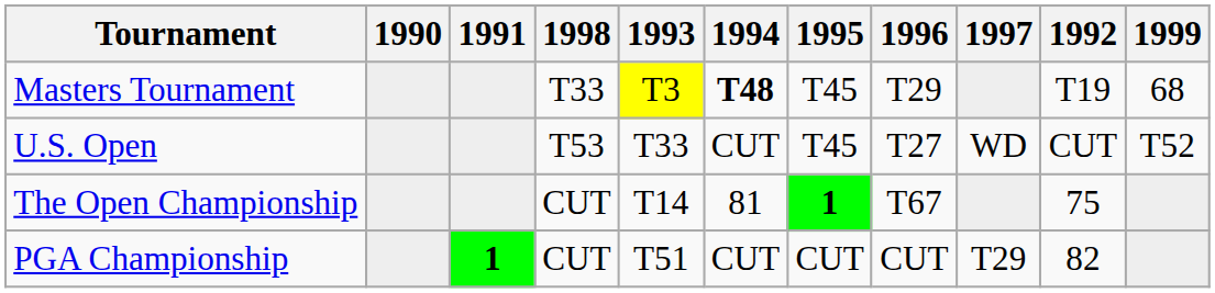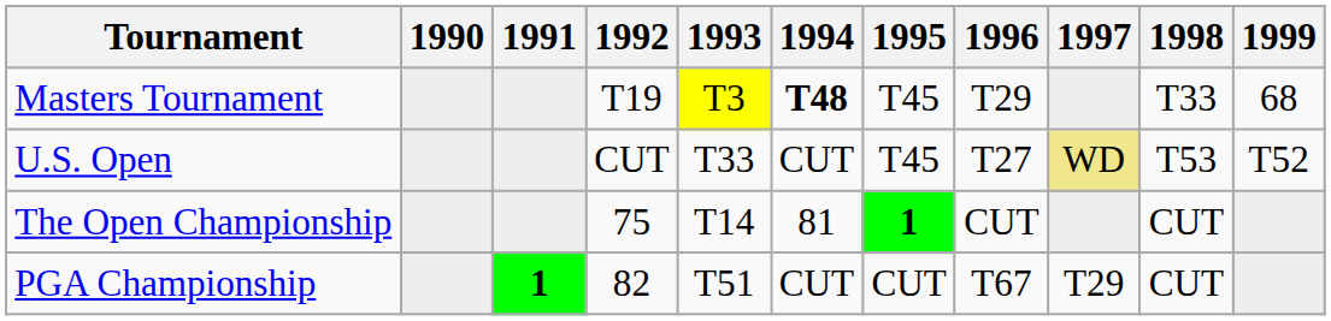 <table class="wikitable" style="font-size:95%;text-align:center;">
 <tr>
 <th>Tournament</th>
 <th>1990</th>
 <th>1991</th>
-<th>1998</th>
+<th>1992</th>
 <th>1993</th>
 <th>1994</th>
 <th>1995</th>
 <th>1996</th>
 <th>1997</th>
-<th>1992</th>
+<th>1998</th>
 <th>1999</th>
 </tr>
 <tr>
 <td align=left><a href='#'>Masters Tournament</a></td>
 <td style="background:#eeeeee;"></td>
 <td style="background:#eeeeee;"></td>
-<td>T33</td>
+<td>T19</td>
 <td style="background:yellow;">T3</td>
 <td><strong>T48</strong></td>
 <td>T45</td>
 <td>T29</td>
 <td style="background:#eeeeee;"></td>
-<td>T19</td>
+<td>T33</td>
 <td>68</td>
 </tr>
 <tr>
 <td align=left><a href='#'>U.S. Open</a></td>
 <td style="background:#eeeeee;"></td>
 <td style="background:#eeeeee;"></td>
-<td>T53</td>
+<td>CUT</td>
 <td>T33</td>
 <td>CUT</td>
 <td>T45</td>
 <td>T27</td>
-<td>WD</td>
-<td>CUT</td>
+<td style="background: khaki;">WD</td>
+<td>T53</td>
 <td>T52</td>
 </tr>
 <tr>
 <td align=left><a href='#'>The Open Championship</a></td>
 <td style="background:#eeeeee;"></td>
 <td style="background:#eeeeee;"></td>
-<td>CUT</td>
+<td>75</td>
 <td>T14</td>
 <td>81</td>
 <td style="background:lime;"><strong>1</strong></td>
-<td>T67</td>
+<td>CUT</td>
 <td style="background:#eeeeee;"></td>
-<td>75</td>
+<td>CUT</td>
 <td style="background:#eeeeee;"></td>
 </tr>
 <tr>
 <td align=left><a href='#'>PGA Championship</a></td>
 <td style="background:#eeeeee;"></td>
 <td style="background:lime;"><strong>1</strong></td>
-<td>CUT</td>
+<td>82</td>
 <td>T51</td>
 <td>CUT</td>
 <td>CUT</td>
+<td>T67</td>
+<td>T29</td>
 <td>CUT</td>
-<td>T29</td>
-<td>82</td>
 <td style="background:#eeeeee;"></td>
 </tr>
 </table>
